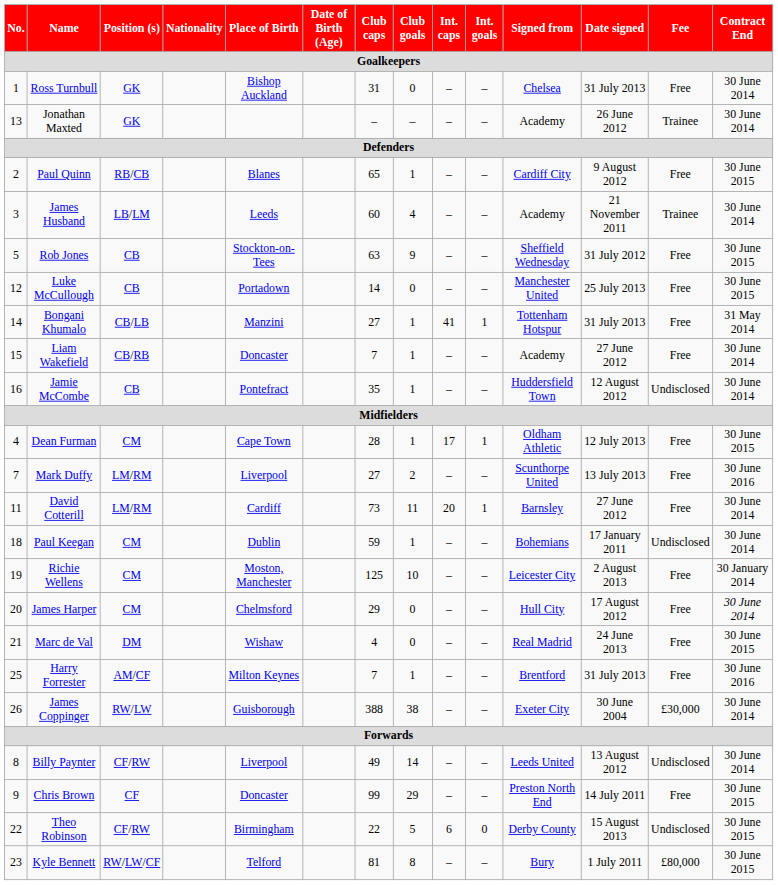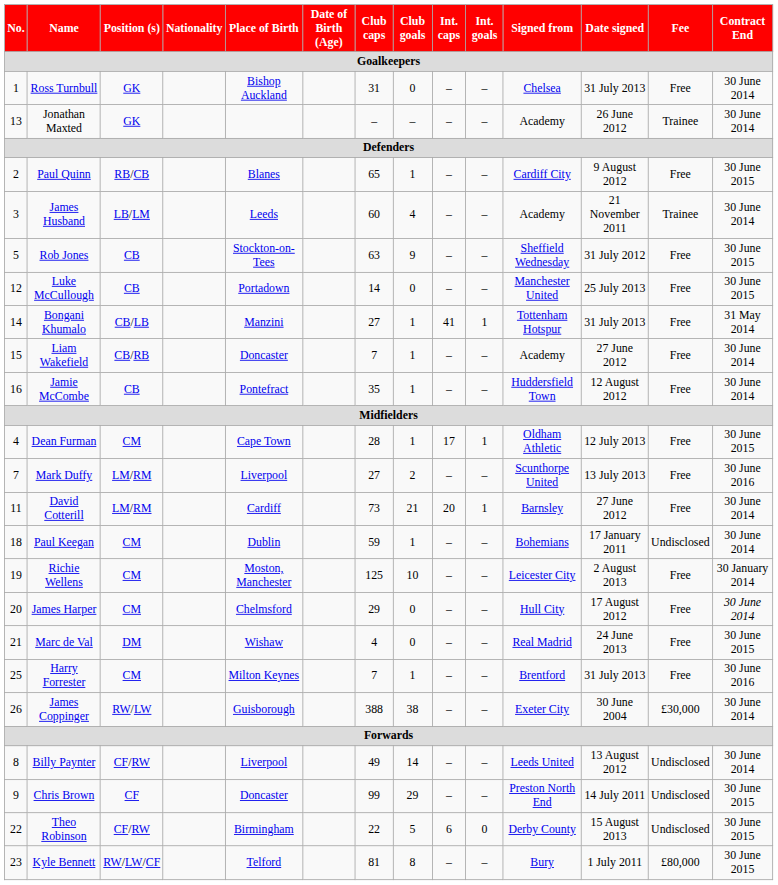 <table class="wikitable" style="text-align:center; font-size:85%; width:100%;">
 <tr>
 <th style="background:red; color:white; text-align:center;">No.</th>
 <th style="background:red; color:white; text-align:center;">Name</th>
 <th style="background:red; color:white; text-align:center;">Position (s)</th>
 <th style="background:red; color:white; text-align:center;">Nationality</th>
 <th style="background:red; color:white; text-align:center;">Place of Birth</th>
 <th style="background:red; color:white; text-align:center;">Date of Birth (Age)</th>
 <th style="background:red; color:white; text-align:center;">Club caps</th>
 <th style="background:red; color:white; text-align:center;">Club goals</th>
 <th style="background:red; color:white; text-align:center;">Int. caps</th>
 <th style="background:red; color:white; text-align:center;">Int. goals</th>
 <th style="background:red; color:white; text-align:center;">Signed from</th>
 <th style="background:red; color:white; text-align:center;">Date signed</th>
 <th style="background:red; color:white; text-align:center;">Fee</th>
 <th style="background:red; color:white; text-align:center;">Contract End</th>
 </tr>
 <tr>
 <th colspan="14" style="background:#dcdcdc; text-align:center;">Goalkeepers</th>
 </tr>
 <tr>
 <td>1</td>
 <td><a href='#'>Ross Turnbull</a></td>
 <td><a href='#'>GK</a></td>
 <td></td>
 <td><a href='#'>Bishop Auckland</a></td>
 <td></td>
 <td>31</td>
 <td>0</td>
 <td>–</td>
 <td>–</td>
 <td><a href='#'>Chelsea</a></td>
 <td>31 July 2013</td>
 <td>Free</td>
 <td>30 June 2014</td>
 </tr>
 <tr>
 <td>13</td>
 <td>Jonathan Maxted</td>
 <td><a href='#'>GK</a></td>
 <td></td>
 <td></td>
 <td></td>
 <td>–</td>
 <td>–</td>
 <td>–</td>
 <td>–</td>
 <td>Academy</td>
 <td>26 June 2012</td>
 <td>Trainee</td>
 <td>30 June 2014</td>
 </tr>
 <tr>
 <th colspan="14" style="background:#dcdcdc; text-align:center;">Defenders</th>
 </tr>
 <tr>
 <td>2</td>
 <td><a href='#'>Paul Quinn</a></td>
 <td><a href='#'>RB</a>/<a href='#'>CB</a></td>
 <td></td>
 <td><a href='#'>Blanes</a></td>
 <td></td>
 <td>65</td>
 <td>1</td>
 <td>–</td>
 <td>–</td>
 <td><a href='#'>Cardiff City</a></td>
 <td>9 August 2012</td>
 <td>Free</td>
 <td>30 June 2015</td>
 </tr>
 <tr>
 <td>3</td>
 <td><a href='#'>James Husband</a></td>
 <td><a href='#'>LB</a>/<a href='#'>LM</a></td>
 <td></td>
 <td><a href='#'>Leeds</a></td>
 <td></td>
 <td>60</td>
 <td>4</td>
 <td>–</td>
 <td>–</td>
 <td>Academy</td>
 <td>21 November 2011</td>
 <td>Trainee</td>
 <td>30 June 2014</td>
 </tr>
 <tr>
 <td>5</td>
 <td><a href='#'>Rob Jones</a></td>
 <td><a href='#'>CB</a></td>
 <td></td>
 <td><a href='#'>Stockton-on-Tees</a></td>
 <td></td>
 <td>63</td>
 <td>9</td>
 <td>–</td>
 <td>–</td>
 <td><a href='#'>Sheffield Wednesday</a></td>
 <td>31 July 2012</td>
 <td>Free</td>
 <td>30 June 2015</td>
 </tr>
 <tr>
 <td>12</td>
 <td><a href='#'>Luke McCullough</a></td>
 <td><a href='#'>CB</a></td>
 <td></td>
 <td><a href='#'>Portadown</a></td>
 <td></td>
 <td>14</td>
 <td>0</td>
 <td>–</td>
 <td>–</td>
 <td><a href='#'>Manchester United</a></td>
 <td>25 July 2013</td>
 <td>Free</td>
 <td>30 June 2015</td>
 </tr>
 <tr>
 <td>14</td>
 <td><a href='#'>Bongani Khumalo</a></td>
 <td><a href='#'>CB</a>/<a href='#'>LB</a></td>
 <td></td>
 <td><a href='#'>Manzini</a></td>
 <td></td>
 <td>27</td>
 <td>1</td>
 <td>41</td>
 <td>1</td>
 <td><a href='#'>Tottenham Hotspur</a></td>
 <td>31 July 2013</td>
 <td>Free</td>
 <td>31 May 2014</td>
 </tr>
 <tr>
 <td>15</td>
 <td><a href='#'>Liam Wakefield</a></td>
 <td><a href='#'>CB</a>/<a href='#'>RB</a></td>
 <td></td>
 <td><a href='#'>Doncaster</a></td>
 <td></td>
 <td>7</td>
 <td>1</td>
 <td>–</td>
 <td>–</td>
 <td>Academy</td>
 <td>27 June 2012</td>
 <td>Free</td>
 <td>30 June 2014</td>
 </tr>
 <tr>
 <td>16</td>
 <td><a href='#'>Jamie McCombe</a></td>
 <td><a href='#'>CB</a></td>
 <td></td>
 <td><a href='#'>Pontefract</a></td>
 <td></td>
 <td>35</td>
 <td>1</td>
 <td>–</td>
 <td>–</td>
 <td><a href='#'>Huddersfield Town</a></td>
 <td>12 August 2012</td>
-<td>Undisclosed</td>
+<td>Free</td>
 <td>30 June 2014</td>
 </tr>
 <tr>
 <th colspan="14" style="background:#dcdcdc; text-align:center;">Midfielders</th>
 </tr>
 <tr>
 <td>4</td>
 <td><a href='#'>Dean Furman</a></td>
 <td><a href='#'>CM</a></td>
 <td></td>
 <td><a href='#'>Cape Town</a></td>
 <td></td>
 <td>28</td>
 <td>1</td>
 <td>17</td>
 <td>1</td>
 <td><a href='#'>Oldham Athletic</a></td>
 <td>12 July 2013</td>
 <td>Free</td>
 <td>30 June 2015</td>
 </tr>
 <tr>
 <td>7</td>
 <td><a href='#'>Mark Duffy</a></td>
 <td><a href='#'>LM</a>/<a href='#'>RM</a></td>
 <td></td>
 <td><a href='#'>Liverpool</a></td>
 <td></td>
 <td>27</td>
 <td>2</td>
 <td>–</td>
 <td>–</td>
 <td><a href='#'>Scunthorpe United</a></td>
 <td>13 July 2013</td>
 <td>Free</td>
 <td>30 June 2016</td>
 </tr>
 <tr>
 <td>11</td>
 <td><a href='#'>David Cotterill</a></td>
 <td><a href='#'>LM</a>/<a href='#'>RM</a></td>
 <td></td>
 <td><a href='#'>Cardiff</a></td>
 <td></td>
 <td>73</td>
-<td>11</td>
+<td>21</td>
 <td>20</td>
 <td>1</td>
 <td><a href='#'>Barnsley</a></td>
 <td>27 June 2012</td>
 <td>Free</td>
 <td>30 June 2014</td>
 </tr>
 <tr>
 <td>18</td>
 <td><a href='#'>Paul Keegan</a></td>
 <td><a href='#'>CM</a></td>
 <td></td>
 <td><a href='#'>Dublin</a></td>
 <td></td>
 <td>59</td>
 <td>1</td>
 <td>–</td>
 <td>–</td>
 <td><a href='#'>Bohemians</a></td>
 <td>17 January 2011</td>
 <td>Undisclosed</td>
 <td>30 June 2014</td>
 </tr>
 <tr>
 <td>19</td>
 <td><a href='#'>Richie Wellens</a></td>
 <td><a href='#'>CM</a></td>
 <td></td>
 <td><a href='#'>Moston, Manchester</a></td>
 <td></td>
 <td>125</td>
 <td>10</td>
 <td>–</td>
 <td>–</td>
 <td><a href='#'>Leicester City</a></td>
 <td>2 August 2013</td>
 <td>Free</td>
 <td>30 January 2014</td>
 </tr>
 <tr>
 <td>20</td>
 <td><a href='#'>James Harper</a></td>
 <td><a href='#'>CM</a></td>
 <td></td>
 <td><a href='#'>Chelmsford</a></td>
 <td></td>
 <td>29</td>
 <td>0</td>
 <td>–</td>
 <td>–</td>
 <td><a href='#'>Hull City</a></td>
 <td>17 August 2012</td>
 <td>Free</td>
 <td><em>30 June 2014</em></td>
 </tr>
 <tr>
 <td>21</td>
 <td><a href='#'>Marc de Val</a></td>
 <td><a href='#'>DM</a></td>
 <td></td>
 <td><a href='#'>Wishaw</a></td>
 <td></td>
 <td>4</td>
 <td>0</td>
 <td>–</td>
 <td>–</td>
 <td><a href='#'>Real Madrid</a></td>
 <td>24 June 2013</td>
 <td>Free</td>
 <td>30 June 2015</td>
 </tr>
 <tr>
 <td>25</td>
 <td><a href='#'>Harry Forrester</a></td>
-<td><a href='#'>AM</a>/<a href='#'>CF</a></td>
+<td><a href='#'>CM</a></td>
 <td></td>
 <td><a href='#'>Milton Keynes</a></td>
 <td></td>
 <td>7</td>
 <td>1</td>
 <td>–</td>
 <td>–</td>
 <td><a href='#'>Brentford</a></td>
 <td>31 July 2013</td>
 <td>Free</td>
 <td>30 June 2016</td>
 </tr>
 <tr>
 <td>26</td>
 <td><a href='#'>James Coppinger</a></td>
 <td><a href='#'>RW</a>/<a href='#'>LW</a></td>
 <td></td>
 <td><a href='#'>Guisborough</a></td>
 <td></td>
 <td>388</td>
 <td>38</td>
 <td>–</td>
 <td>–</td>
 <td><a href='#'>Exeter City</a></td>
 <td>30 June 2004</td>
 <td>£30,000</td>
 <td>30 June 2014</td>
 </tr>
 <tr>
 <th colspan="14" style="background:#dcdcdc; text-align:center;">Forwards</th>
 </tr>
 <tr>
 <td>8</td>
 <td><a href='#'>Billy Paynter</a></td>
 <td><a href='#'>CF</a>/<a href='#'>RW</a></td>
 <td></td>
 <td><a href='#'>Liverpool</a></td>
 <td></td>
 <td>49</td>
 <td>14</td>
 <td>–</td>
 <td>–</td>
 <td><a href='#'>Leeds United</a></td>
 <td>13 August 2012</td>
 <td>Undisclosed</td>
 <td>30 June 2014</td>
 </tr>
 <tr>
 <td>9</td>
 <td><a href='#'>Chris Brown</a></td>
 <td><a href='#'>CF</a></td>
 <td></td>
 <td><a href='#'>Doncaster</a></td>
 <td></td>
 <td>99</td>
 <td>29</td>
 <td>–</td>
 <td>–</td>
 <td><a href='#'>Preston North End</a></td>
 <td>14 July 2011</td>
-<td>Free</td>
+<td>Undisclosed</td>
 <td>30 June 2015</td>
 </tr>
 <tr>
 <td>22</td>
 <td><a href='#'>Theo Robinson</a></td>
 <td><a href='#'>CF</a>/<a href='#'>RW</a></td>
 <td></td>
 <td><a href='#'>Birmingham</a></td>
 <td></td>
 <td>22</td>
 <td>5</td>
 <td>6</td>
 <td>0</td>
 <td><a href='#'>Derby County</a></td>
 <td>15 August 2013</td>
 <td>Undisclosed</td>
 <td>30 June 2015</td>
 </tr>
 <tr>
 <td>23</td>
 <td><a href='#'>Kyle Bennett</a></td>
 <td><a href='#'>RW</a>/<a href='#'>LW</a>/<a href='#'>CF</a></td>
 <td></td>
 <td><a href='#'>Telford</a></td>
 <td></td>
 <td>81</td>
 <td>8</td>
 <td>–</td>
 <td>–</td>
 <td><a href='#'>Bury</a></td>
 <td>1 July 2011</td>
 <td>£80,000</td>
 <td>30 June 2015</td>
 </tr>
 </table>
